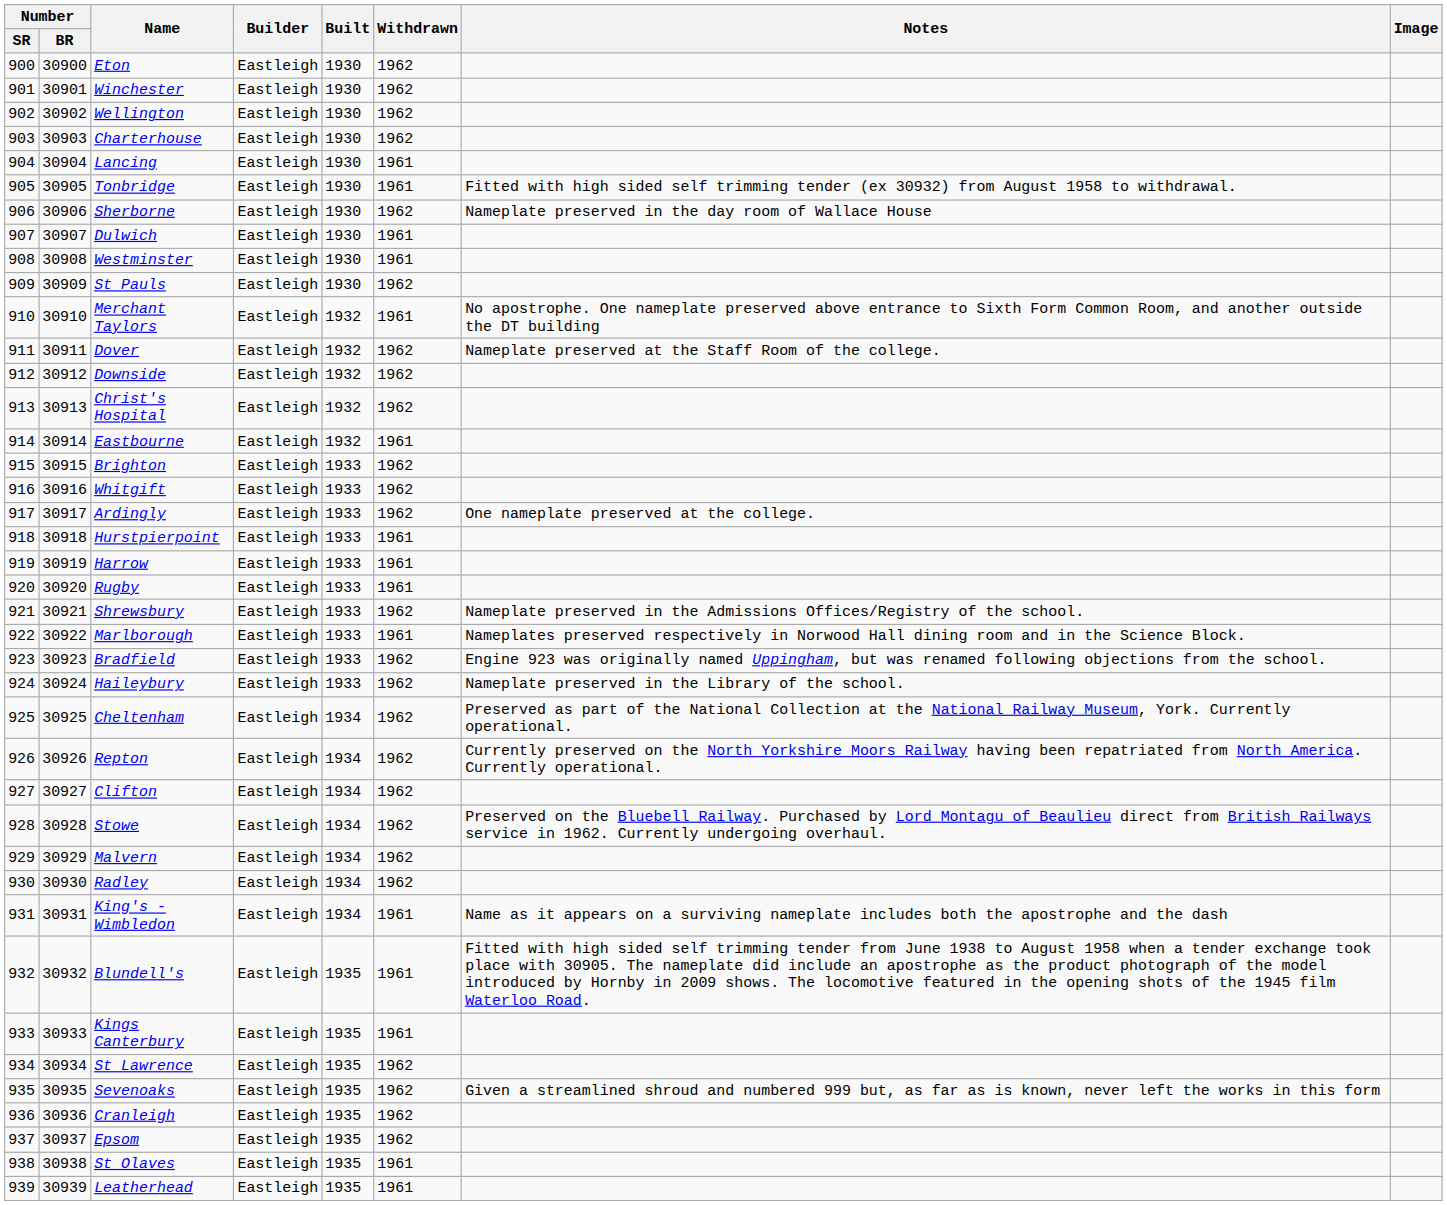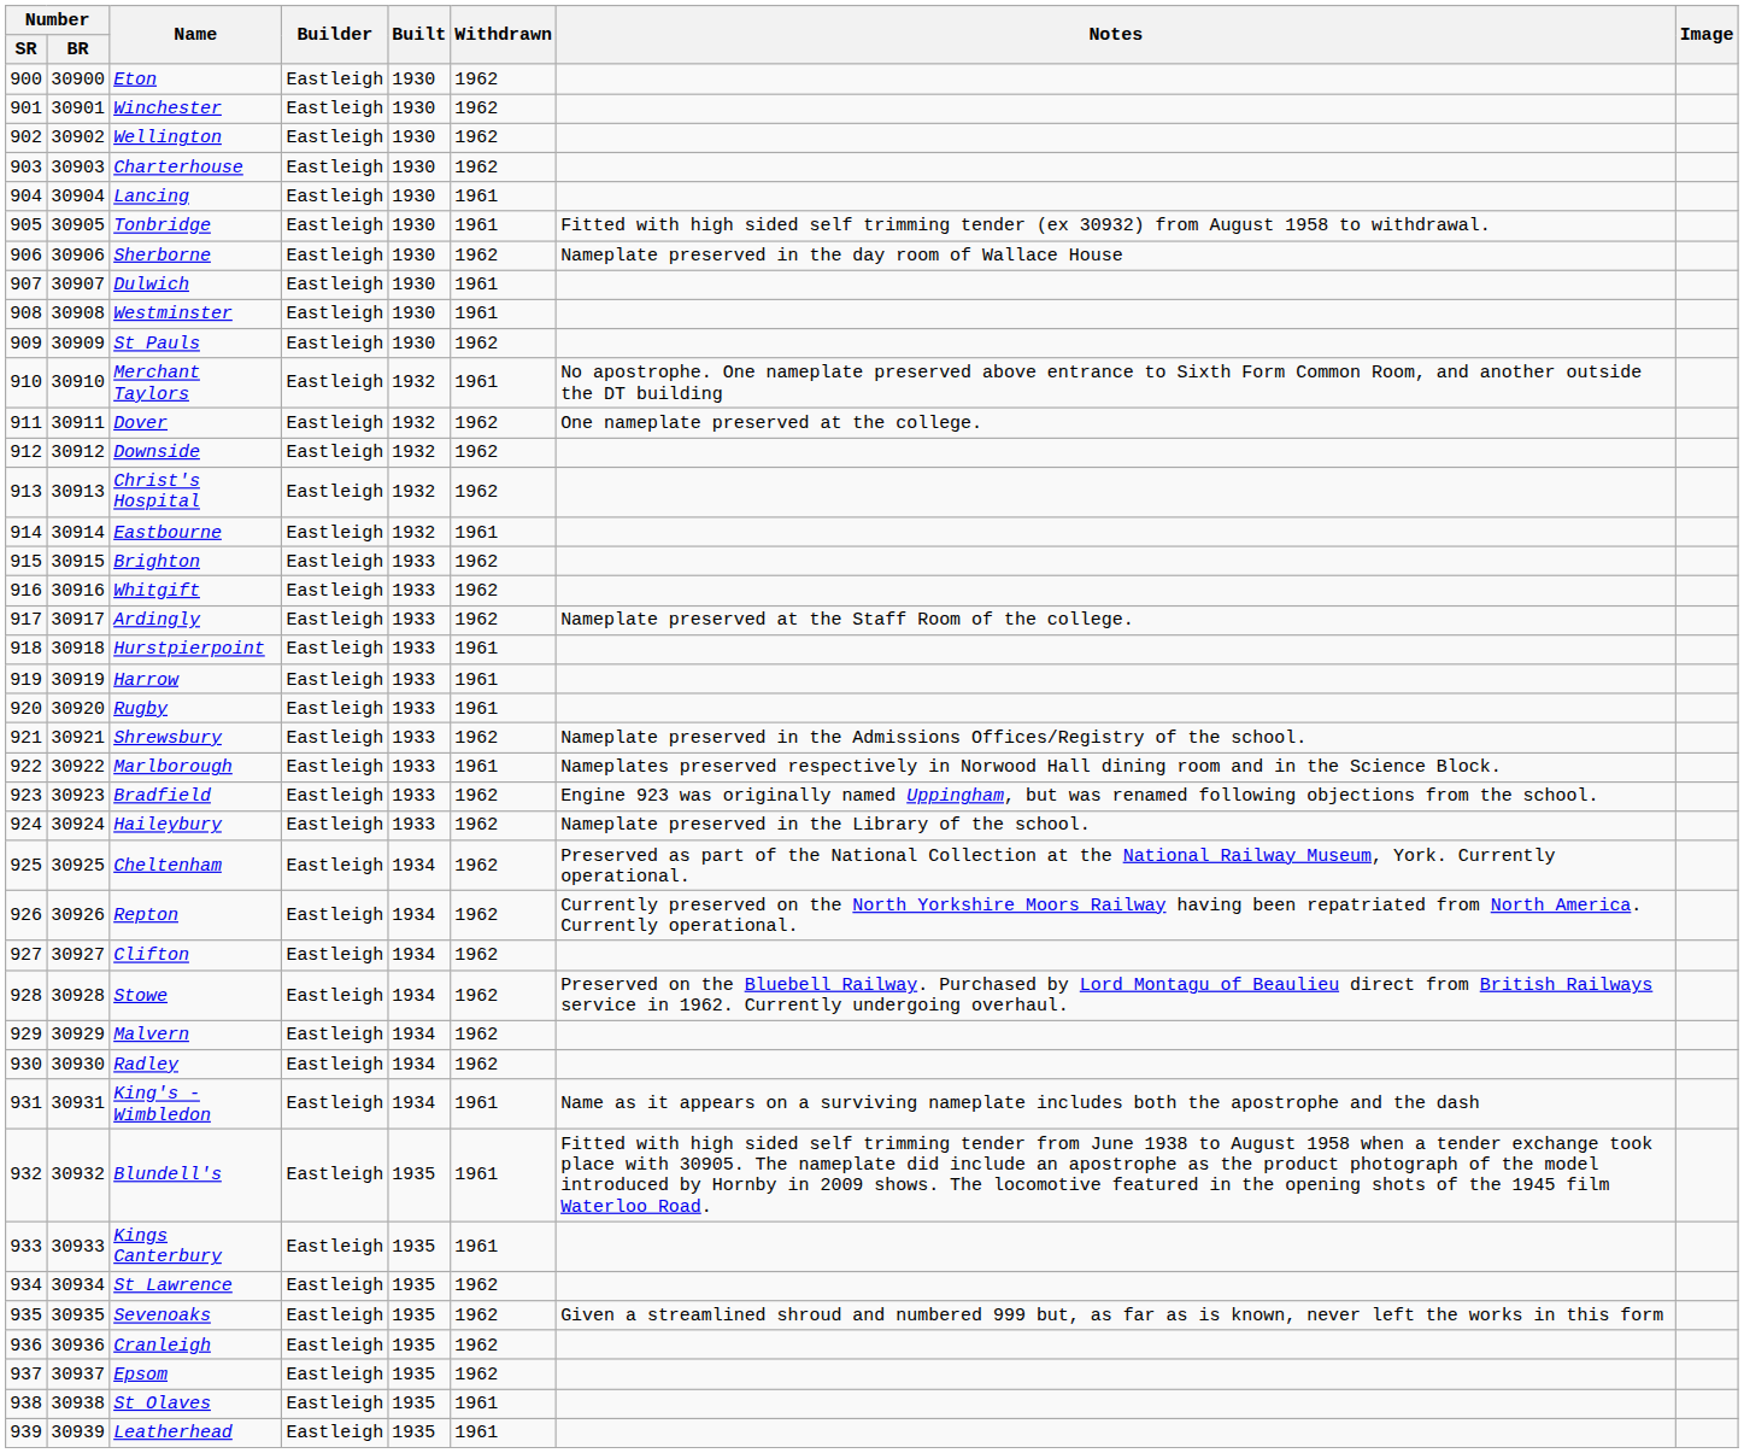 <table class="wikitable">
 <tr>
 <th colspan=2>Number</th>
 <th rowspan=2>Name</th>
 <th rowspan=2>Builder</th>
 <th rowspan=2>Built</th>
 <th rowspan=2>Withdrawn</th>
 <th rowspan=2>Notes</th>
 <th rowspan=2>Image</th>
 </tr>
 <tr>
 <th>SR</th>
 <th>BR</th>
 </tr>
 <tr>
 <td>900</td>
 <td>30900</td>
 <td><em><a href='#'>Eton</a></em></td>
 <td>Eastleigh</td>
 <td>1930</td>
 <td>1962</td>
 <td></td>
 <td></td>
 </tr>
 <tr>
 <td>901</td>
 <td>30901</td>
 <td><em><a href='#'>Winchester</a></em></td>
 <td>Eastleigh</td>
 <td>1930</td>
 <td>1962</td>
 <td></td>
 <td></td>
 </tr>
 <tr>
 <td>902</td>
 <td>30902</td>
 <td><em><a href='#'>Wellington</a></em></td>
 <td>Eastleigh</td>
 <td>1930</td>
 <td>1962</td>
 <td></td>
 <td></td>
 </tr>
 <tr>
 <td>903</td>
 <td>30903</td>
 <td><em><a href='#'>Charterhouse</a></em></td>
 <td>Eastleigh</td>
 <td>1930</td>
 <td>1962</td>
 <td></td>
 <td></td>
 </tr>
 <tr>
 <td>904</td>
 <td>30904</td>
 <td><em><a href='#'>Lancing</a></em></td>
 <td>Eastleigh</td>
 <td>1930</td>
 <td>1961</td>
 <td></td>
 <td></td>
 </tr>
 <tr>
 <td>905</td>
 <td>30905</td>
 <td><em><a href='#'>Tonbridge</a></em></td>
 <td>Eastleigh</td>
 <td>1930</td>
 <td>1961</td>
 <td>Fitted with high sided self trimming tender (ex 30932) from August 1958 to withdrawal.</td>
 <td></td>
 </tr>
 <tr>
 <td>906</td>
 <td>30906</td>
 <td><em><a href='#'>Sherborne</a></em></td>
 <td>Eastleigh</td>
 <td>1930</td>
 <td>1962</td>
 <td>Nameplate preserved in the day room of Wallace House</td>
 <td></td>
 </tr>
 <tr>
 <td>907</td>
 <td>30907</td>
 <td><em><a href='#'>Dulwich</a></em></td>
 <td>Eastleigh</td>
 <td>1930</td>
 <td>1961</td>
 <td></td>
 <td></td>
 </tr>
 <tr>
 <td>908</td>
 <td>30908</td>
 <td><em><a href='#'>Westminster</a></em></td>
 <td>Eastleigh</td>
 <td>1930</td>
 <td>1961</td>
 <td></td>
 <td></td>
 </tr>
 <tr>
 <td>909</td>
 <td>30909</td>
 <td><em><a href='#'>St Pauls</a></em></td>
 <td>Eastleigh</td>
 <td>1930</td>
 <td>1962</td>
 <td></td>
 <td></td>
 </tr>
 <tr>
 <td>910</td>
 <td>30910</td>
 <td><em><a href='#'>Merchant Taylors</a></em></td>
 <td>Eastleigh</td>
 <td>1932</td>
 <td>1961</td>
 <td>No apostrophe. One nameplate preserved above entrance to Sixth Form Common Room, and another outside the DT building</td>
 <td></td>
 </tr>
 <tr>
 <td>911</td>
 <td>30911</td>
 <td><em><a href='#'>Dover</a></em></td>
 <td>Eastleigh</td>
 <td>1932</td>
 <td>1962</td>
-<td>Nameplate preserved at the Staff Room of the college.</td>
+<td>One nameplate preserved at the college.</td>
 <td></td>
 </tr>
 <tr>
 <td>912</td>
 <td>30912</td>
 <td><em><a href='#'>Downside</a></em></td>
 <td>Eastleigh</td>
 <td>1932</td>
 <td>1962</td>
 <td></td>
 <td></td>
 </tr>
 <tr>
 <td>913</td>
 <td>30913</td>
 <td><em><a href='#'>Christ's Hospital</a></em></td>
 <td>Eastleigh</td>
 <td>1932</td>
 <td>1962</td>
 <td></td>
 <td></td>
 </tr>
 <tr>
 <td>914</td>
 <td>30914</td>
 <td><em><a href='#'>Eastbourne</a></em></td>
 <td>Eastleigh</td>
 <td>1932</td>
 <td>1961</td>
 <td></td>
 <td></td>
 </tr>
 <tr>
 <td>915</td>
 <td>30915</td>
 <td><em><a href='#'>Brighton</a></em></td>
 <td>Eastleigh</td>
 <td>1933</td>
 <td>1962</td>
 <td></td>
 <td></td>
 </tr>
 <tr>
 <td>916</td>
 <td>30916</td>
 <td><em><a href='#'>Whitgift</a></em></td>
 <td>Eastleigh</td>
 <td>1933</td>
 <td>1962</td>
 <td></td>
 <td></td>
 </tr>
 <tr>
 <td>917</td>
 <td>30917</td>
 <td><em><a href='#'>Ardingly</a></em></td>
 <td>Eastleigh</td>
 <td>1933</td>
 <td>1962</td>
-<td>One nameplate preserved at the college.</td>
+<td>Nameplate preserved at the Staff Room of the college.</td>
 <td></td>
 </tr>
 <tr>
 <td>918</td>
 <td>30918</td>
 <td><em><a href='#'>Hurstpierpoint</a></em></td>
 <td>Eastleigh</td>
 <td>1933</td>
 <td>1961</td>
 <td></td>
 <td></td>
 </tr>
 <tr>
 <td>919</td>
 <td>30919</td>
 <td><em><a href='#'>Harrow</a></em></td>
 <td>Eastleigh</td>
 <td>1933</td>
 <td>1961</td>
 <td></td>
 <td></td>
 </tr>
 <tr>
 <td>920</td>
 <td>30920</td>
 <td><em><a href='#'>Rugby</a></em></td>
 <td>Eastleigh</td>
 <td>1933</td>
 <td>1961</td>
 <td></td>
 <td></td>
 </tr>
 <tr>
 <td>921</td>
 <td>30921</td>
 <td><em><a href='#'>Shrewsbury</a></em></td>
 <td>Eastleigh</td>
 <td>1933</td>
 <td>1962</td>
 <td>Nameplate preserved in the Admissions Offices/Registry of the school.</td>
 <td></td>
 </tr>
 <tr>
 <td>922</td>
 <td>30922</td>
 <td><em><a href='#'>Marlborough</a></em></td>
 <td>Eastleigh</td>
 <td>1933</td>
 <td>1961</td>
 <td>Nameplates preserved respectively in Norwood Hall dining room and in the Science Block.</td>
 <td></td>
 </tr>
 <tr>
 <td>923</td>
 <td>30923</td>
 <td><em><a href='#'>Bradfield</a></em></td>
 <td>Eastleigh</td>
 <td>1933</td>
 <td>1962</td>
 <td>Engine 923 was originally named <em><a href='#'>Uppingham</a></em>, but was renamed following objections from the school.</td>
 <td></td>
 </tr>
 <tr>
 <td>924</td>
 <td>30924</td>
 <td><em><a href='#'>Haileybury</a></em></td>
 <td>Eastleigh</td>
 <td>1933</td>
 <td>1962</td>
 <td>Nameplate preserved in the Library of the school.</td>
 <td></td>
 </tr>
 <tr>
 <td>925</td>
 <td>30925</td>
 <td><em><a href='#'>Cheltenham</a></em></td>
 <td>Eastleigh</td>
 <td>1934</td>
 <td>1962</td>
 <td>Preserved as part of the National Collection at the <a href='#'>National Railway Museum</a>, York. Currently operational.</td>
 <td></td>
 </tr>
 <tr>
 <td>926</td>
 <td>30926</td>
 <td><em><a href='#'>Repton</a></em></td>
 <td>Eastleigh</td>
 <td>1934</td>
 <td>1962</td>
 <td>Currently preserved on the <a href='#'>North Yorkshire Moors Railway</a> having been repatriated from <a href='#'>North America</a>. Currently operational.</td>
 <td></td>
 </tr>
 <tr>
 <td>927</td>
 <td>30927</td>
 <td><em><a href='#'>Clifton</a></em></td>
 <td>Eastleigh</td>
 <td>1934</td>
 <td>1962</td>
 <td></td>
 <td></td>
 </tr>
 <tr>
 <td>928</td>
 <td>30928</td>
 <td><em><a href='#'>Stowe</a></em></td>
 <td>Eastleigh</td>
 <td>1934</td>
 <td>1962</td>
 <td>Preserved on the <a href='#'>Bluebell Railway</a>. Purchased by <a href='#'>Lord Montagu of Beaulieu</a> direct from <a href='#'>British Railways</a> service in 1962. Currently undergoing overhaul.</td>
 <td></td>
 </tr>
 <tr>
 <td>929</td>
 <td>30929</td>
 <td><em><a href='#'>Malvern</a></em></td>
 <td>Eastleigh</td>
 <td>1934</td>
 <td>1962</td>
 <td></td>
 <td></td>
 </tr>
 <tr>
 <td>930</td>
 <td>30930</td>
 <td><em><a href='#'>Radley</a></em></td>
 <td>Eastleigh</td>
 <td>1934</td>
 <td>1962</td>
 <td></td>
 <td></td>
 </tr>
 <tr>
 <td>931</td>
 <td>30931</td>
 <td><em><a href='#'>King's - Wimbledon</a></em></td>
 <td>Eastleigh</td>
 <td>1934</td>
 <td>1961</td>
 <td>Name as it appears on a surviving nameplate includes both the apostrophe and the dash</td>
 <td></td>
 </tr>
 <tr>
 <td>932</td>
 <td>30932</td>
 <td><em><a href='#'>Blundell's</a></em></td>
 <td>Eastleigh</td>
 <td>1935</td>
 <td>1961</td>
 <td>Fitted with high sided self trimming tender from June 1938 to August 1958 when a tender exchange took place with 30905. The nameplate did include an apostrophe as the product photograph of the model introduced by Hornby in 2009 shows. The locomotive featured in the opening shots of the 1945 film <a href='#'>Waterloo Road</a>.</td>
 <td></td>
 </tr>
 <tr>
 <td>933</td>
 <td>30933</td>
 <td><em><a href='#'>Kings Canterbury</a></em></td>
 <td>Eastleigh</td>
 <td>1935</td>
 <td>1961</td>
 <td></td>
 <td></td>
 </tr>
 <tr>
 <td>934</td>
 <td>30934</td>
 <td><em><a href='#'>St Lawrence</a></em></td>
 <td>Eastleigh</td>
 <td>1935</td>
 <td>1962</td>
 <td></td>
 <td></td>
 </tr>
 <tr>
 <td>935</td>
 <td>30935</td>
 <td><em><a href='#'>Sevenoaks</a></em></td>
 <td>Eastleigh</td>
 <td>1935</td>
 <td>1962</td>
 <td>Given a streamlined shroud and numbered 999 but, as far as is known, never left the works in this form</td>
 <td></td>
 </tr>
 <tr>
 <td>936</td>
 <td>30936</td>
 <td><em><a href='#'>Cranleigh</a></em></td>
 <td>Eastleigh</td>
 <td>1935</td>
 <td>1962</td>
 <td></td>
 <td></td>
 </tr>
 <tr>
 <td>937</td>
 <td>30937</td>
 <td><em><a href='#'>Epsom</a></em></td>
 <td>Eastleigh</td>
 <td>1935</td>
 <td>1962</td>
 <td></td>
 <td></td>
 </tr>
 <tr>
 <td>938</td>
 <td>30938</td>
 <td><em><a href='#'>St Olaves</a></em></td>
 <td>Eastleigh</td>
 <td>1935</td>
 <td>1961</td>
 <td></td>
 <td></td>
 </tr>
 <tr>
 <td>939</td>
 <td>30939</td>
 <td><em><a href='#'>Leatherhead</a></em></td>
 <td>Eastleigh</td>
 <td>1935</td>
 <td>1961</td>
 <td></td>
 <td></td>
 </tr>
 <tr>
 </tr>
 </table>
